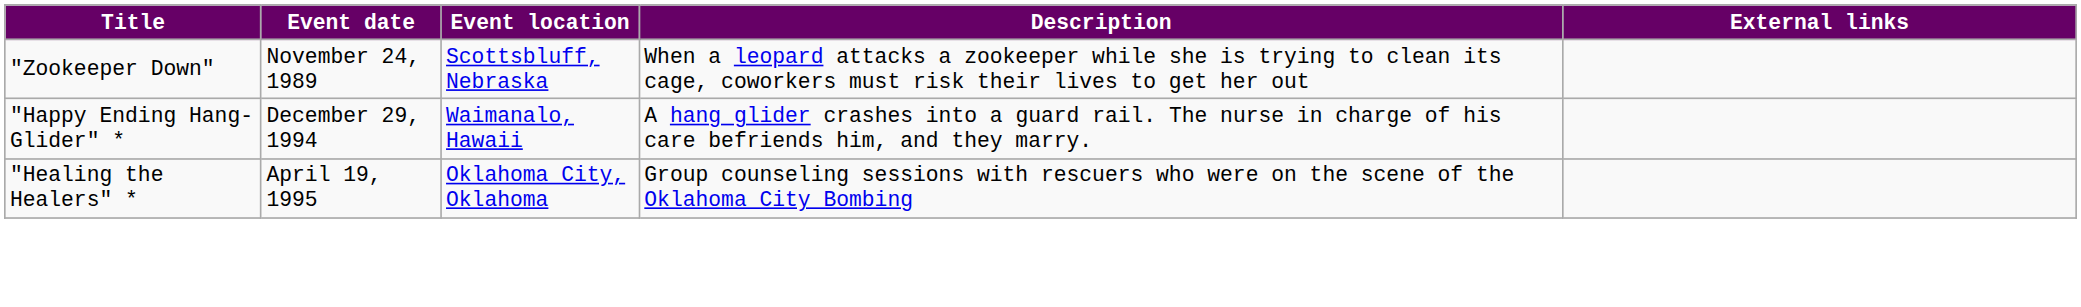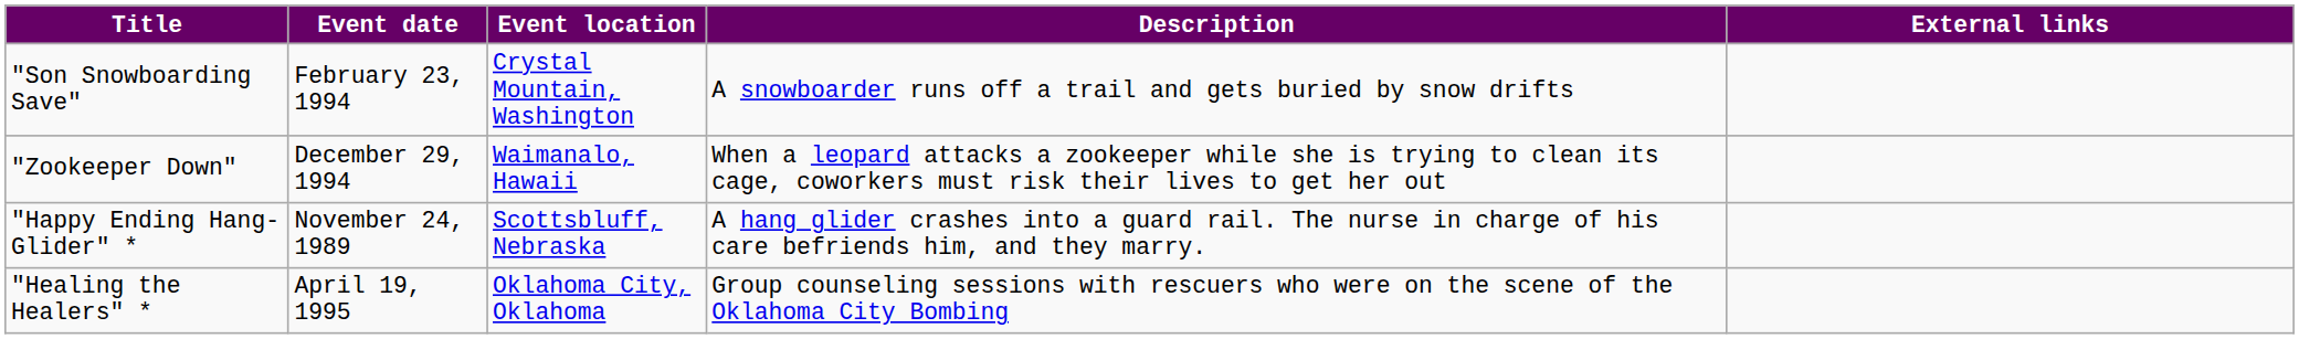 <table class="wikitable" style="width: 100%;">
 <tr>
 <th style="background: #660066; color: #FFFFFF; width: 10%;">Title</th>
 <th style="background: #660066; color: #FFFFFF; width: 7%;">Event date</th>
 <th style="background: #660066; color: #FFFFFF; width: 7%;">Event location</th>
 <th style="background: #660066; color: #FFFFFF; width: 36%;">Description</th>
 <th style="background: #660066; color: #FFFFFF; width: 20%;">External links</th>
 </tr>
 <tr>
+<td>"Son Snowboarding Save"</td>
+<td>February 23, 1994</td>
+<td><a href='#'>Crystal Mountain, Washington</a></td>
+<td>A <a href='#'>snowboarder</a> runs off a trail and gets buried by snow drifts</td>
+<td></td>
+</tr>
+<tr>
 <td>"Zookeeper Down"</td>
-<td>November 24, 1989</td>
-<td><a href='#'>Scottsbluff, Nebraska</a></td>
+<td>December 29, 1994</td>
+<td><a href='#'>Waimanalo, Hawaii</a></td>
 <td>When a <a href='#'>leopard</a> attacks a zookeeper while she is trying to clean its cage, coworkers must risk their lives to get her out</td>
 <td></td>
 </tr>
 <tr>
 <td>"Happy Ending Hang-Glider" *</td>
-<td>December 29, 1994</td>
-<td><a href='#'>Waimanalo, Hawaii</a></td>
+<td>November 24, 1989</td>
+<td><a href='#'>Scottsbluff, Nebraska</a></td>
 <td>A <a href='#'>hang glider</a> crashes into a guard rail.  The nurse in charge of his care befriends him, and they marry.</td>
 <td></td>
 </tr>
 <tr>
 <td>"Healing the Healers" *</td>
 <td>April 19, 1995</td>
 <td><a href='#'>Oklahoma City, Oklahoma</a></td>
 <td>Group counseling sessions with rescuers who were on the scene of the <a href='#'>Oklahoma City Bombing</a></td>
 <td></td>
 </tr>
 </table>
